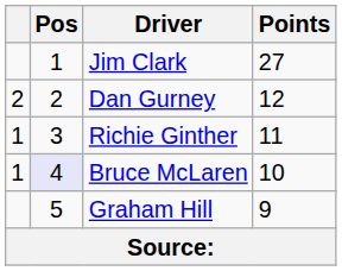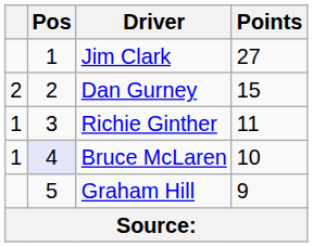 <table class="wikitable" style="font-size: 95%;">
 <tr>
 <th></th>
 <th>Pos</th>
 <th>Driver</th>
 <th>Points</th>
 </tr>
 <tr>
 <td align="left"></td>
 <td align="center">1</td>
 <td> <a href='#'>Jim Clark</a></td>
 <td align="left">27</td>
 </tr>
 <tr>
 <td align="left"> 2</td>
 <td align="center">2</td>
 <td> <a href='#'>Dan Gurney</a></td>
-<td align="left">12</td>
+<td align="left">15</td>
 </tr>
 <tr>
 <td align="left"> 1</td>
 <td align="center">3</td>
 <td> <a href='#'>Richie Ginther</a></td>
 <td align="left">11</td>
 </tr>
 <tr>
 <td align="left"> 1</td>
 <td align="center" style="background: lavender;">4</td>
 <td> <a href='#'>Bruce McLaren</a></td>
 <td align="left">10</td>
 </tr>
 <tr>
 <td align="left"></td>
 <td align="center">5</td>
 <td> <a href='#'>Graham Hill</a></td>
 <td align="left">9</td>
 </tr>
 <tr>
 <th colspan=4>Source: </th>
 </tr>
 </table>
